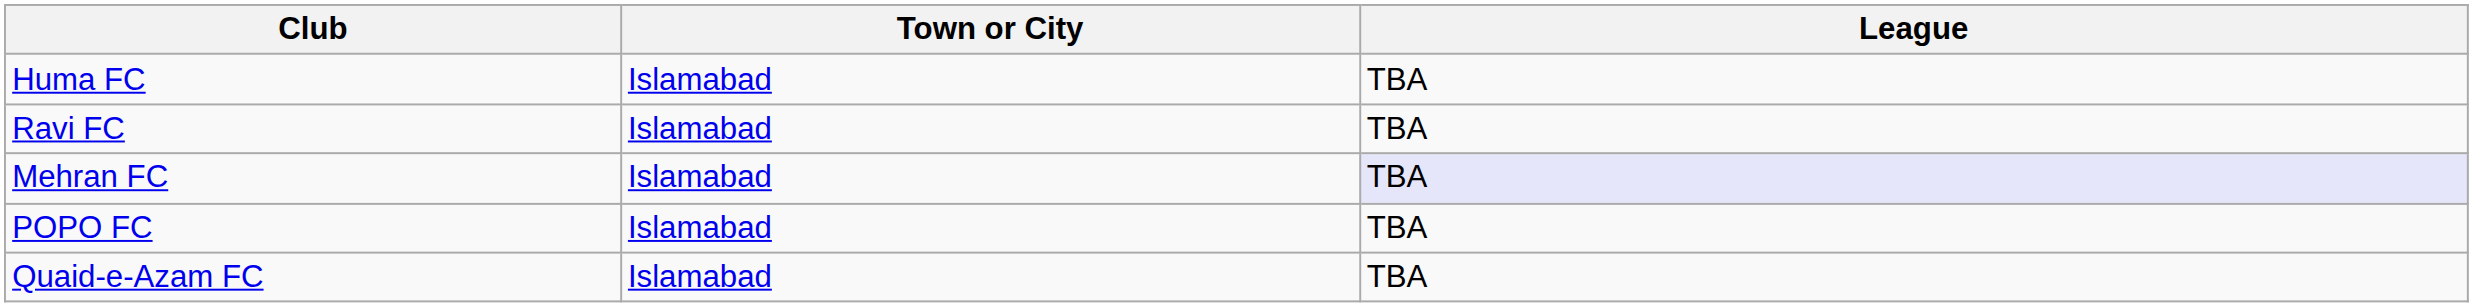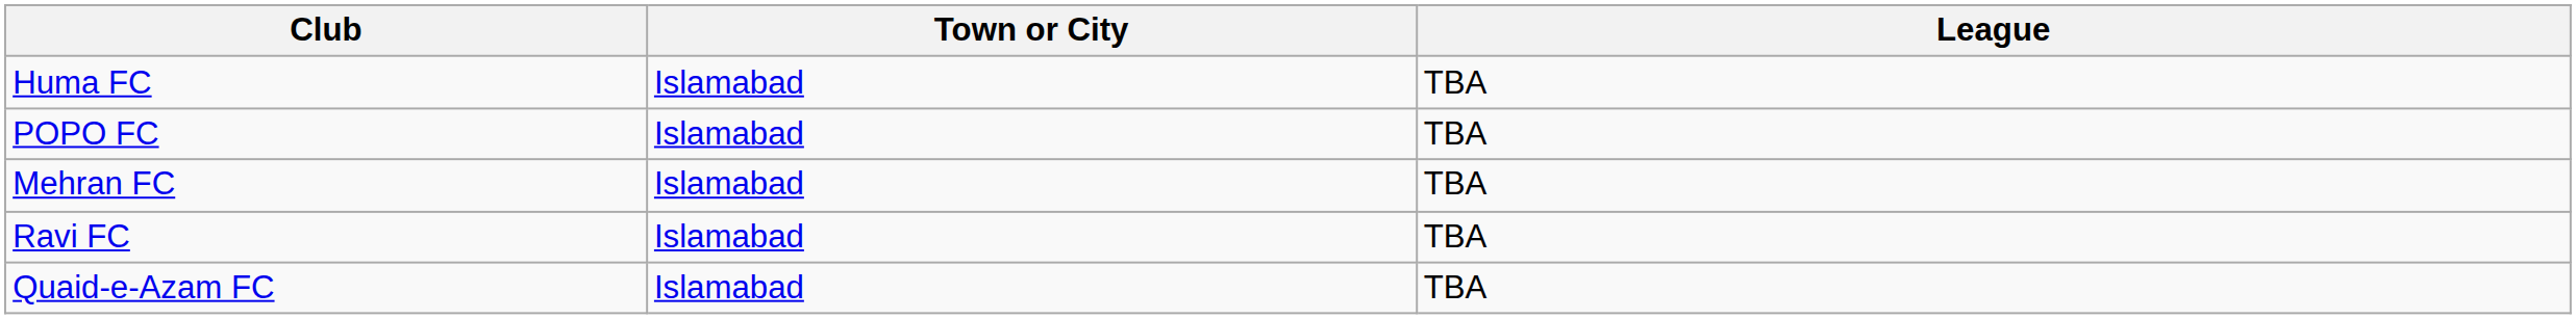 <table class="wikitable sortable" width="100%">
 <tr>
 <th !width="25%">Club</th>
 <th width="30%">Town or City</th>
 <th width="45%">League</th>
 </tr>
 <tr>
 <td><a href='#'>Huma FC</a></td>
 <td><a href='#'>Islamabad</a></td>
 <td>TBA</td>
 </tr>
 <tr>
-<td><a href='#'>Ravi FC</a></td>
+<td><a href='#'>POPO FC</a></td>
 <td><a href='#'>Islamabad</a></td>
 <td>TBA</td>
 </tr>
 <tr>
 <td><a href='#'>Mehran FC</a></td>
 <td><a href='#'>Islamabad</a></td>
-<td style="background: lavender;">TBA</td>
+<td>TBA</td>
 </tr>
 <tr>
-<td><a href='#'>POPO FC</a></td>
+<td><a href='#'>Ravi FC</a></td>
 <td><a href='#'>Islamabad</a></td>
 <td>TBA</td>
 </tr>
 <tr>
 <td><a href='#'>Quaid-e-Azam FC</a></td>
 <td><a href='#'>Islamabad</a></td>
 <td>TBA</td>
 </tr>
 </table>
